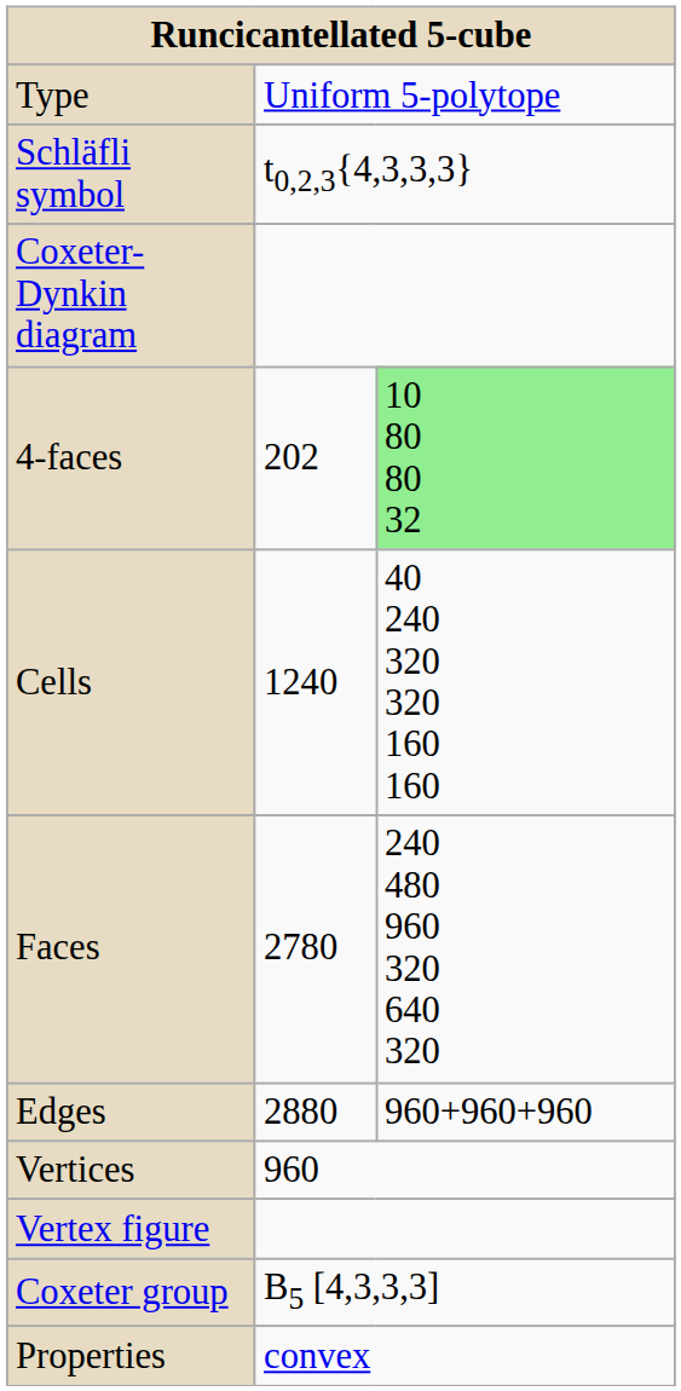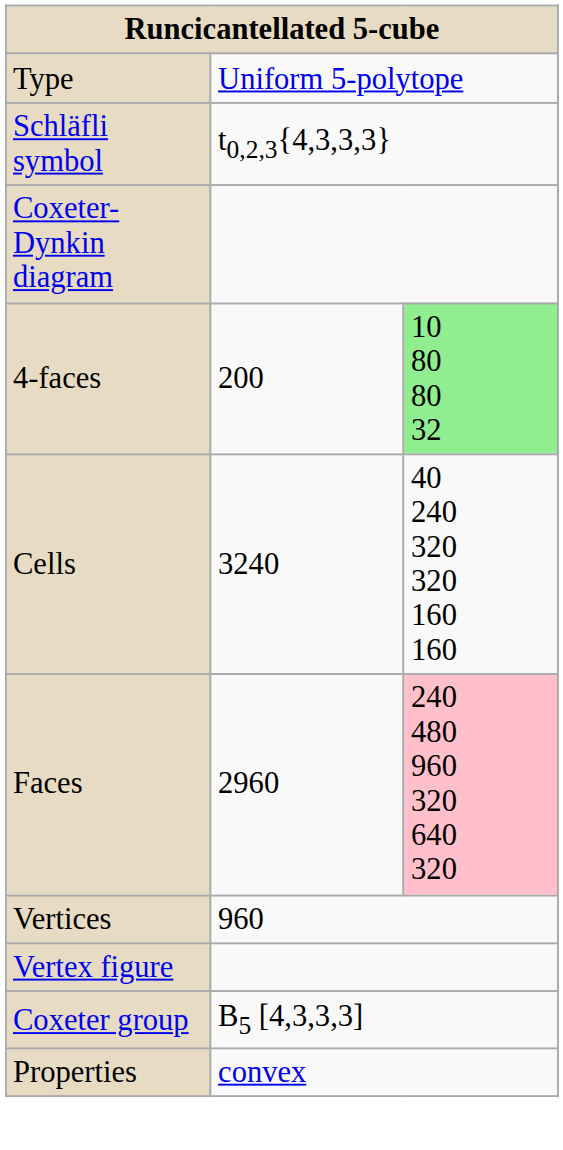 <table class="wikitable" align="right" style="margin-left:10px" width="290">
 <tr>
 <td bgcolor=#e7dcc3 align=center colspan=3><strong>Runcicantellated 5-cube</strong></td>
 </tr>
 <tr>
 <td style="width:100px" bgcolor=#e7dcc3>Type</td>
 <td colspan=2><a href='#'>Uniform 5-polytope</a></td>
 </tr>
 <tr>
 <td bgcolor=#e7dcc3><a href='#'>Schläfli symbol</a></td>
 <td colspan=2>t<sub>0,2,3</sub>{4,3,3,3}</td>
 </tr>
 <tr>
 <td bgcolor=#e7dcc3><a href='#'>Coxeter-Dynkin diagram</a></td>
 <td colspan=2></td>
 </tr>
 <tr>
 <td bgcolor=#e7dcc3>4-faces</td>
-<td>202</td>
+<td>200</td>
 <td style="background: lightgreen;">10  <br>80  <br>80  <br>32  </td>
 </tr>
 <tr>
 <td bgcolor=#e7dcc3>Cells</td>
-<td>1240</td>
+<td>3240</td>
 <td>40  <br>240  <br>320  <br>320  <br>160  <br>160  </td>
 </tr>
 <tr>
 <td bgcolor=#e7dcc3>Faces</td>
-<td>2780</td>
-<td>240  <br>480  <br>960  <br>320  <br>640  <br>320  </td>
-</tr>
-<tr>
-<td bgcolor=#e7dcc3>Edges</td>
-<td>2880</td>
-<td>960+960+960</td>
+<td>2960</td>
+<td style="background: pink;">240  <br>480  <br>960  <br>320  <br>640  <br>320  </td>
 </tr>
 <tr>
 <td bgcolor=#e7dcc3>Vertices</td>
 <td colspan=2>960</td>
 </tr>
 <tr>
 <td bgcolor=#e7dcc3><a href='#'>Vertex figure</a></td>
 <td colspan=2></td>
 </tr>
 <tr>
 <td bgcolor=#e7dcc3><a href='#'>Coxeter group</a></td>
 <td colspan=2>B<sub>5</sub> [4,3,3,3]</td>
 </tr>
 <tr>
 <td bgcolor=#e7dcc3>Properties</td>
 <td colspan=2><a href='#'>convex</a></td>
 </tr>
 </table>
